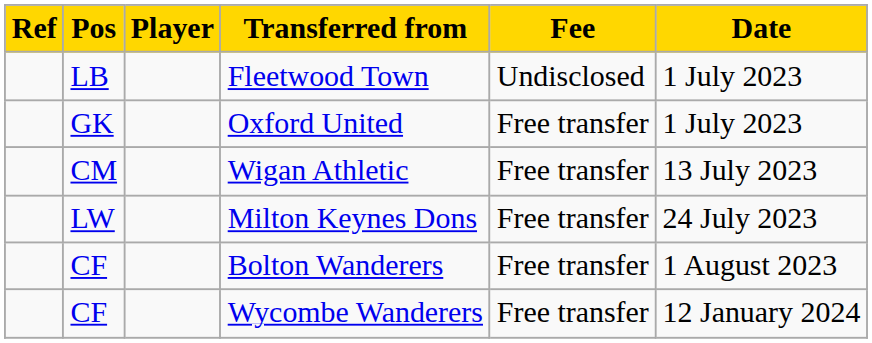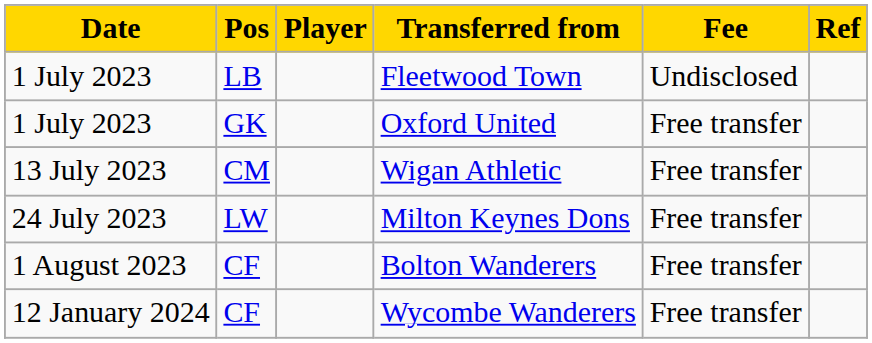 <table class="wikitable plainrowheaders sortable">
 <tr>
-<th style="background-color:#FFD700;color:#000000">Ref</th>
+<th style="background-color:#FFD700;color:#000000">Date</th>
 <th style="background-color:#FFD700;color:#000000">Pos</th>
 <th style="background-color:#FFD700;color:#000000">Player</th>
 <th style="background-color:#FFD700;color:#000000">Transferred from</th>
 <th style="background-color:#FFD700;color:#000000">Fee</th>
-<th style="background-color:#FFD700;color:#000000">Date</th>
+<th style="background-color:#FFD700;color:#000000">Ref</th>
 </tr>
 <tr>
-<td></td>
+<td>1 July 2023</td>
 <td><a href='#'>LB</a></td>
 <td></td>
 <td><a href='#'>Fleetwood Town</a></td>
 <td>Undisclosed</td>
-<td>1 July 2023</td>
+<td></td>
 </tr>
 <tr>
-<td></td>
+<td>1 July 2023</td>
 <td><a href='#'>GK</a></td>
 <td></td>
 <td><a href='#'>Oxford United</a></td>
 <td>Free transfer</td>
-<td>1 July 2023</td>
+<td></td>
 </tr>
 <tr>
-<td></td>
+<td>13 July 2023</td>
 <td><a href='#'>CM</a></td>
 <td></td>
 <td><a href='#'>Wigan Athletic</a></td>
 <td>Free transfer</td>
-<td>13 July 2023</td>
+<td></td>
 </tr>
 <tr>
-<td></td>
+<td>24 July 2023</td>
 <td><a href='#'>LW</a></td>
 <td></td>
 <td><a href='#'>Milton Keynes Dons</a></td>
 <td>Free transfer</td>
-<td>24 July 2023</td>
+<td></td>
 </tr>
 <tr>
-<td></td>
+<td>1 August 2023</td>
 <td><a href='#'>CF</a></td>
 <td></td>
 <td><a href='#'>Bolton Wanderers</a></td>
 <td>Free transfer</td>
-<td>1 August 2023</td>
+<td></td>
 </tr>
 <tr>
-<td></td>
+<td>12 January 2024</td>
 <td><a href='#'>CF</a></td>
 <td></td>
 <td><a href='#'>Wycombe Wanderers</a></td>
 <td>Free transfer</td>
-<td>12 January 2024</td>
+<td></td>
 </tr>
 </table>
